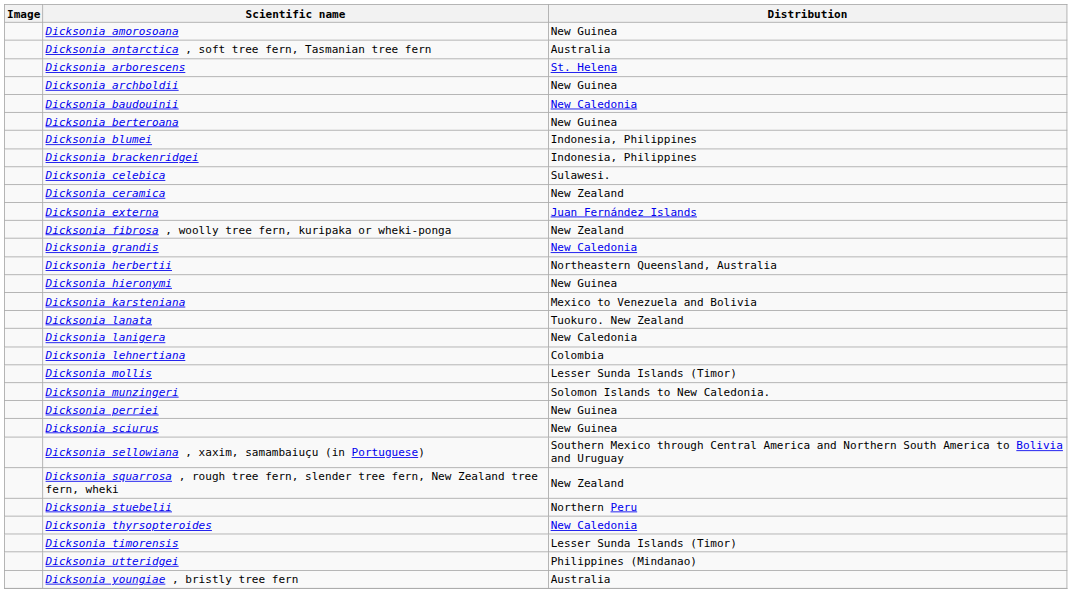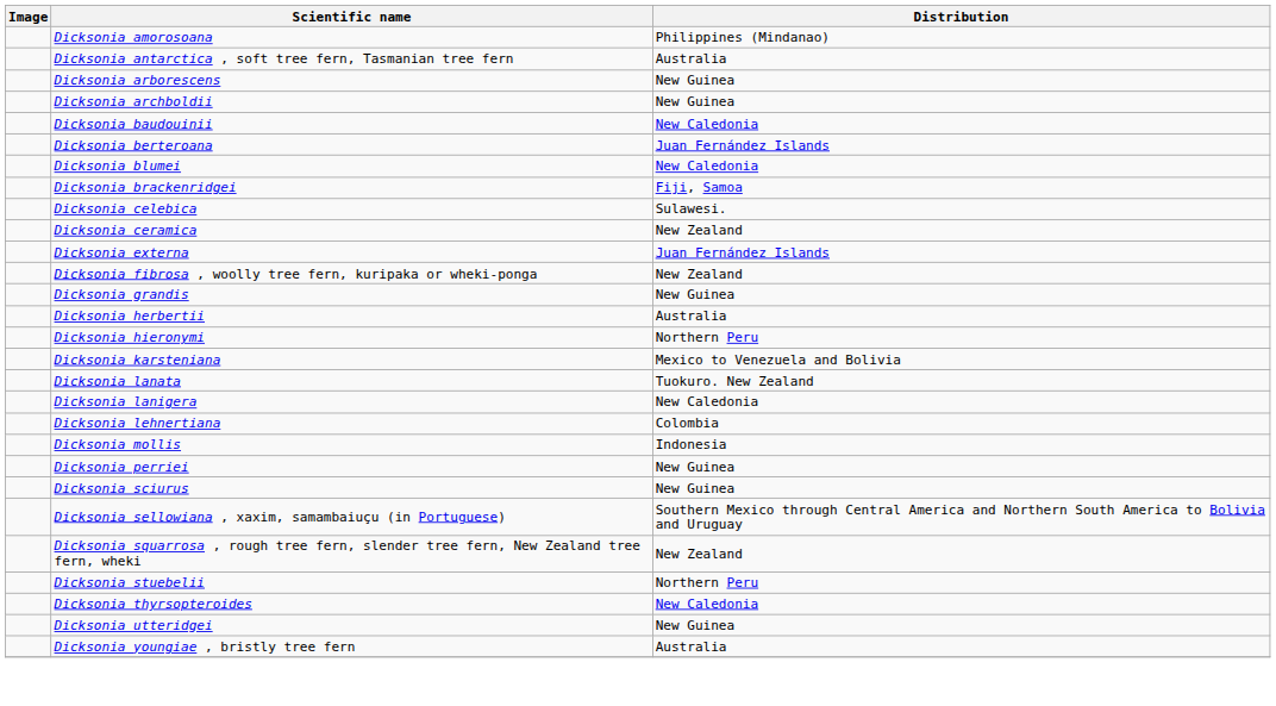 <table class="wikitable">
 <tr>
 <th>Image</th>
 <th>Scientific name</th>
 <th>Distribution</th>
 </tr>
 <tr>
 <td></td>
 <td><em><a href='#'>Dicksonia amorosoana</a></em> </td>
-<td>New Guinea</td>
+<td>Philippines (Mindanao)</td>
 </tr>
 <tr>
 <td></td>
 <td><em><a href='#'>Dicksonia antarctica</a></em> , soft tree fern, Tasmanian tree fern</td>
 <td>Australia</td>
 </tr>
 <tr>
 <td></td>
 <td><em><a href='#'>Dicksonia arborescens</a></em> </td>
-<td><a href='#'>St. Helena</a></td>
+<td>New Guinea</td>
 </tr>
 <tr>
 <td></td>
 <td><em><a href='#'>Dicksonia archboldii</a></em> </td>
 <td>New Guinea</td>
 </tr>
 <tr>
 <td></td>
 <td><em><a href='#'>Dicksonia baudouinii</a></em> </td>
 <td><a href='#'>New Caledonia</a></td>
 </tr>
 <tr>
 <td></td>
 <td><em><a href='#'>Dicksonia berteroana</a></em> </td>
-<td>New Guinea</td>
+<td><a href='#'>Juan Fernández Islands</a></td>
 </tr>
 <tr>
 <td></td>
 <td><em><a href='#'>Dicksonia blumei</a></em> </td>
-<td>Indonesia, Philippines</td>
+<td><a href='#'>New Caledonia</a></td>
 </tr>
 <tr>
 <td></td>
 <td><em><a href='#'>Dicksonia brackenridgei</a></em> </td>
-<td>Indonesia, Philippines</td>
+<td><a href='#'>Fiji</a>, <a href='#'>Samoa</a></td>
 </tr>
 <tr>
 <td></td>
 <td><em><a href='#'>Dicksonia celebica</a></em> </td>
 <td>Sulawesi.</td>
 </tr>
 <tr>
 <td></td>
 <td><em><a href='#'>Dicksonia ceramica</a></em> </td>
 <td>New Zealand</td>
 </tr>
 <tr>
 <td></td>
 <td><em><a href='#'>Dicksonia externa</a></em> </td>
 <td><a href='#'>Juan Fernández Islands</a></td>
 </tr>
 <tr>
 <td></td>
 <td><em><a href='#'>Dicksonia fibrosa</a></em> , woolly tree fern, kuripaka or wheki-ponga</td>
 <td>New Zealand</td>
 </tr>
 <tr>
 <td></td>
 <td><em><a href='#'>Dicksonia grandis</a></em> </td>
-<td><a href='#'>New Caledonia</a></td>
+<td>New Guinea</td>
 </tr>
 <tr>
 <td></td>
 <td><em><a href='#'>Dicksonia herbertii</a></em> </td>
-<td>Northeastern Queensland, Australia</td>
+<td>Australia</td>
 </tr>
 <tr>
 <td></td>
 <td><em><a href='#'>Dicksonia hieronymi</a></em> </td>
-<td>New Guinea</td>
+<td>Northern <a href='#'>Peru</a></td>
 </tr>
 <tr>
 <td></td>
 <td><em><a href='#'>Dicksonia karsteniana</a></em> </td>
 <td>Mexico to Venezuela and Bolivia</td>
 </tr>
 <tr>
 <td></td>
 <td><em><a href='#'>Dicksonia lanata</a></em> </td>
 <td>Tuokuro. New Zealand</td>
 </tr>
 <tr>
 <td></td>
 <td><em><a href='#'>Dicksonia lanigera</a></em> </td>
 <td>New Caledonia</td>
 </tr>
 <tr>
 <td></td>
 <td><em><a href='#'>Dicksonia lehnertiana</a></em> </td>
 <td>Colombia</td>
 </tr>
 <tr>
 <td></td>
 <td><em><a href='#'>Dicksonia mollis</a></em> </td>
-<td>Lesser Sunda Islands (Timor)</td>
-</tr>
-<tr>
-<td></td>
-<td><em><a href='#'>Dicksonia munzingeri</a></em> </td>
-<td>Solomon Islands to New Caledonia.</td>
+<td>Indonesia</td>
 </tr>
 <tr>
 <td></td>
 <td><em><a href='#'>Dicksonia perriei</a></em> </td>
 <td>New Guinea</td>
 </tr>
 <tr>
 <td></td>
 <td><em><a href='#'>Dicksonia sciurus</a></em> </td>
 <td>New Guinea</td>
 </tr>
 <tr>
 <td></td>
 <td><em><a href='#'>Dicksonia sellowiana</a></em> , xaxim, samambaiuçu (in <a href='#'>Portuguese</a>)</td>
 <td>Southern Mexico through Central America and Northern South America to <a href='#'>Bolivia</a> and Uruguay</td>
 </tr>
 <tr>
 <td></td>
 <td><em><a href='#'>Dicksonia squarrosa</a></em> , rough tree fern, slender tree fern, New Zealand tree fern, wheki</td>
 <td>New Zealand</td>
 </tr>
 <tr>
 <td></td>
 <td><em><a href='#'>Dicksonia stuebelii</a></em> </td>
 <td>Northern <a href='#'>Peru</a></td>
 </tr>
 <tr>
 <td></td>
 <td><em><a href='#'>Dicksonia thyrsopteroides</a></em> </td>
 <td><a href='#'>New Caledonia</a></td>
 </tr>
 <tr>
 <td></td>
-<td><em><a href='#'>Dicksonia timorensis</a></em> </td>
-<td>Lesser Sunda Islands (Timor)</td>
-</tr>
-<tr>
-<td></td>
 <td><em><a href='#'>Dicksonia utteridgei</a></em> </td>
-<td>Philippines (Mindanao)</td>
+<td>New Guinea</td>
 </tr>
 <tr>
 <td></td>
 <td><em><a href='#'>Dicksonia youngiae</a></em> , bristly tree fern</td>
 <td>Australia</td>
 </tr>
 <tr>
 </tr>
 </table>
